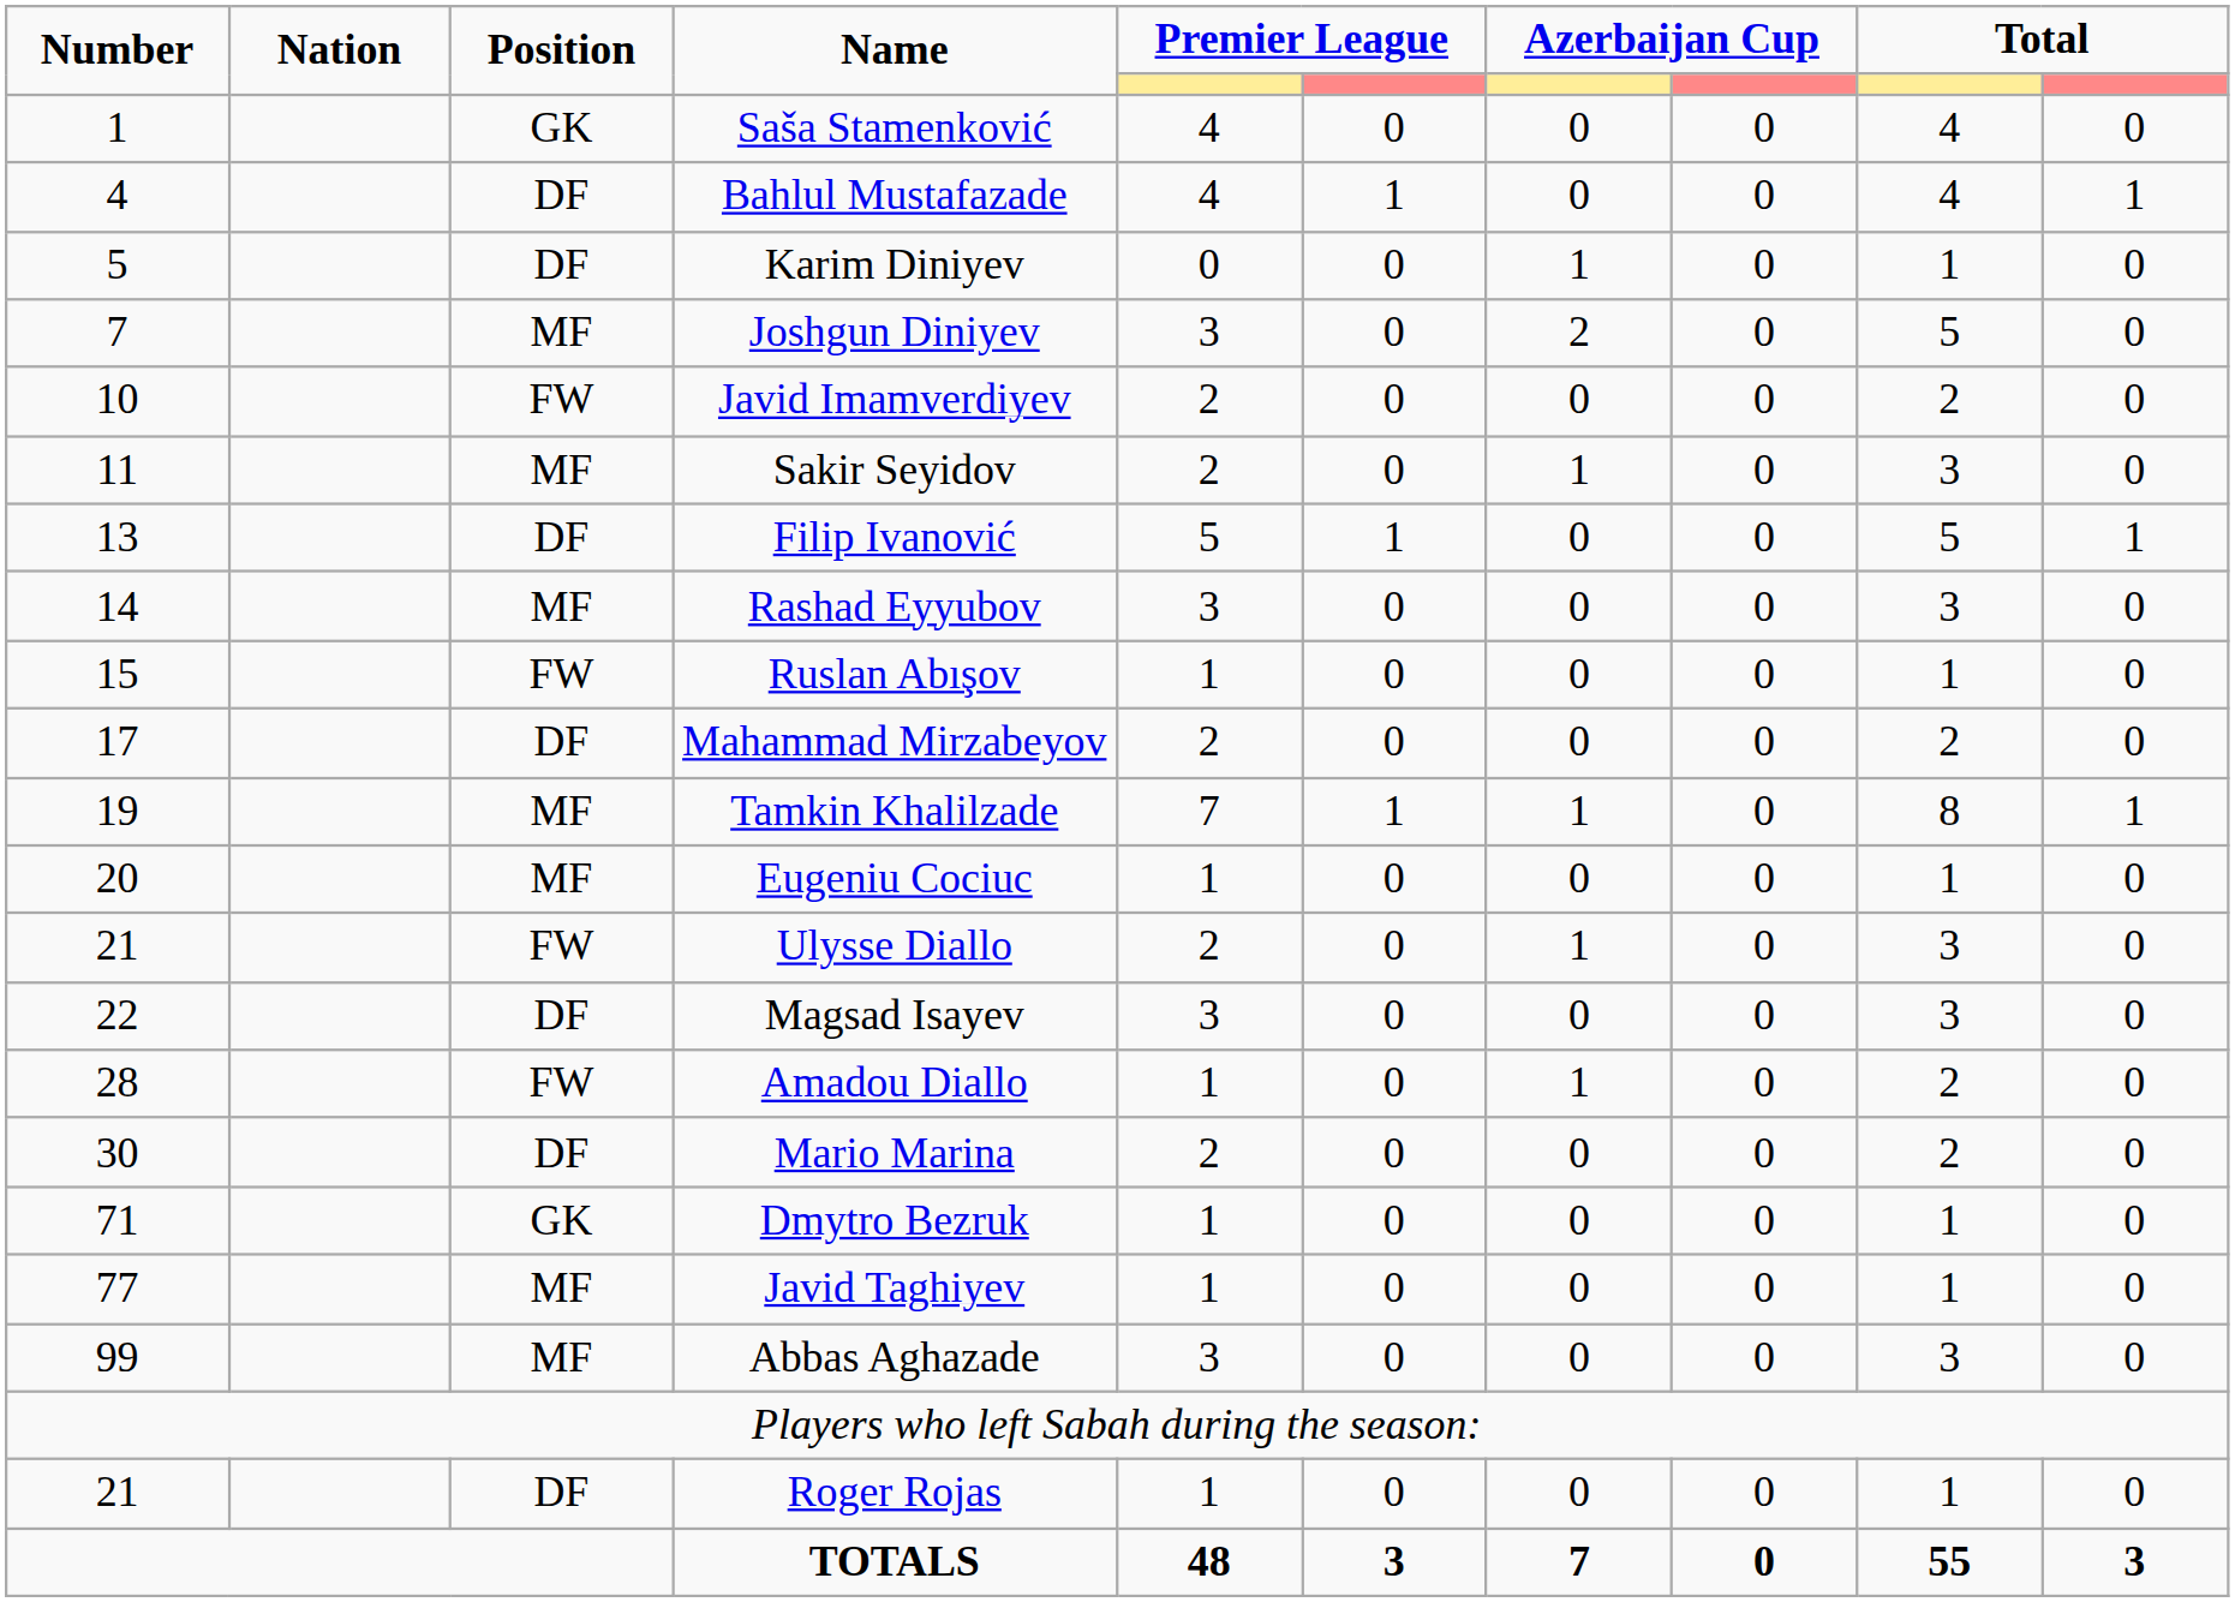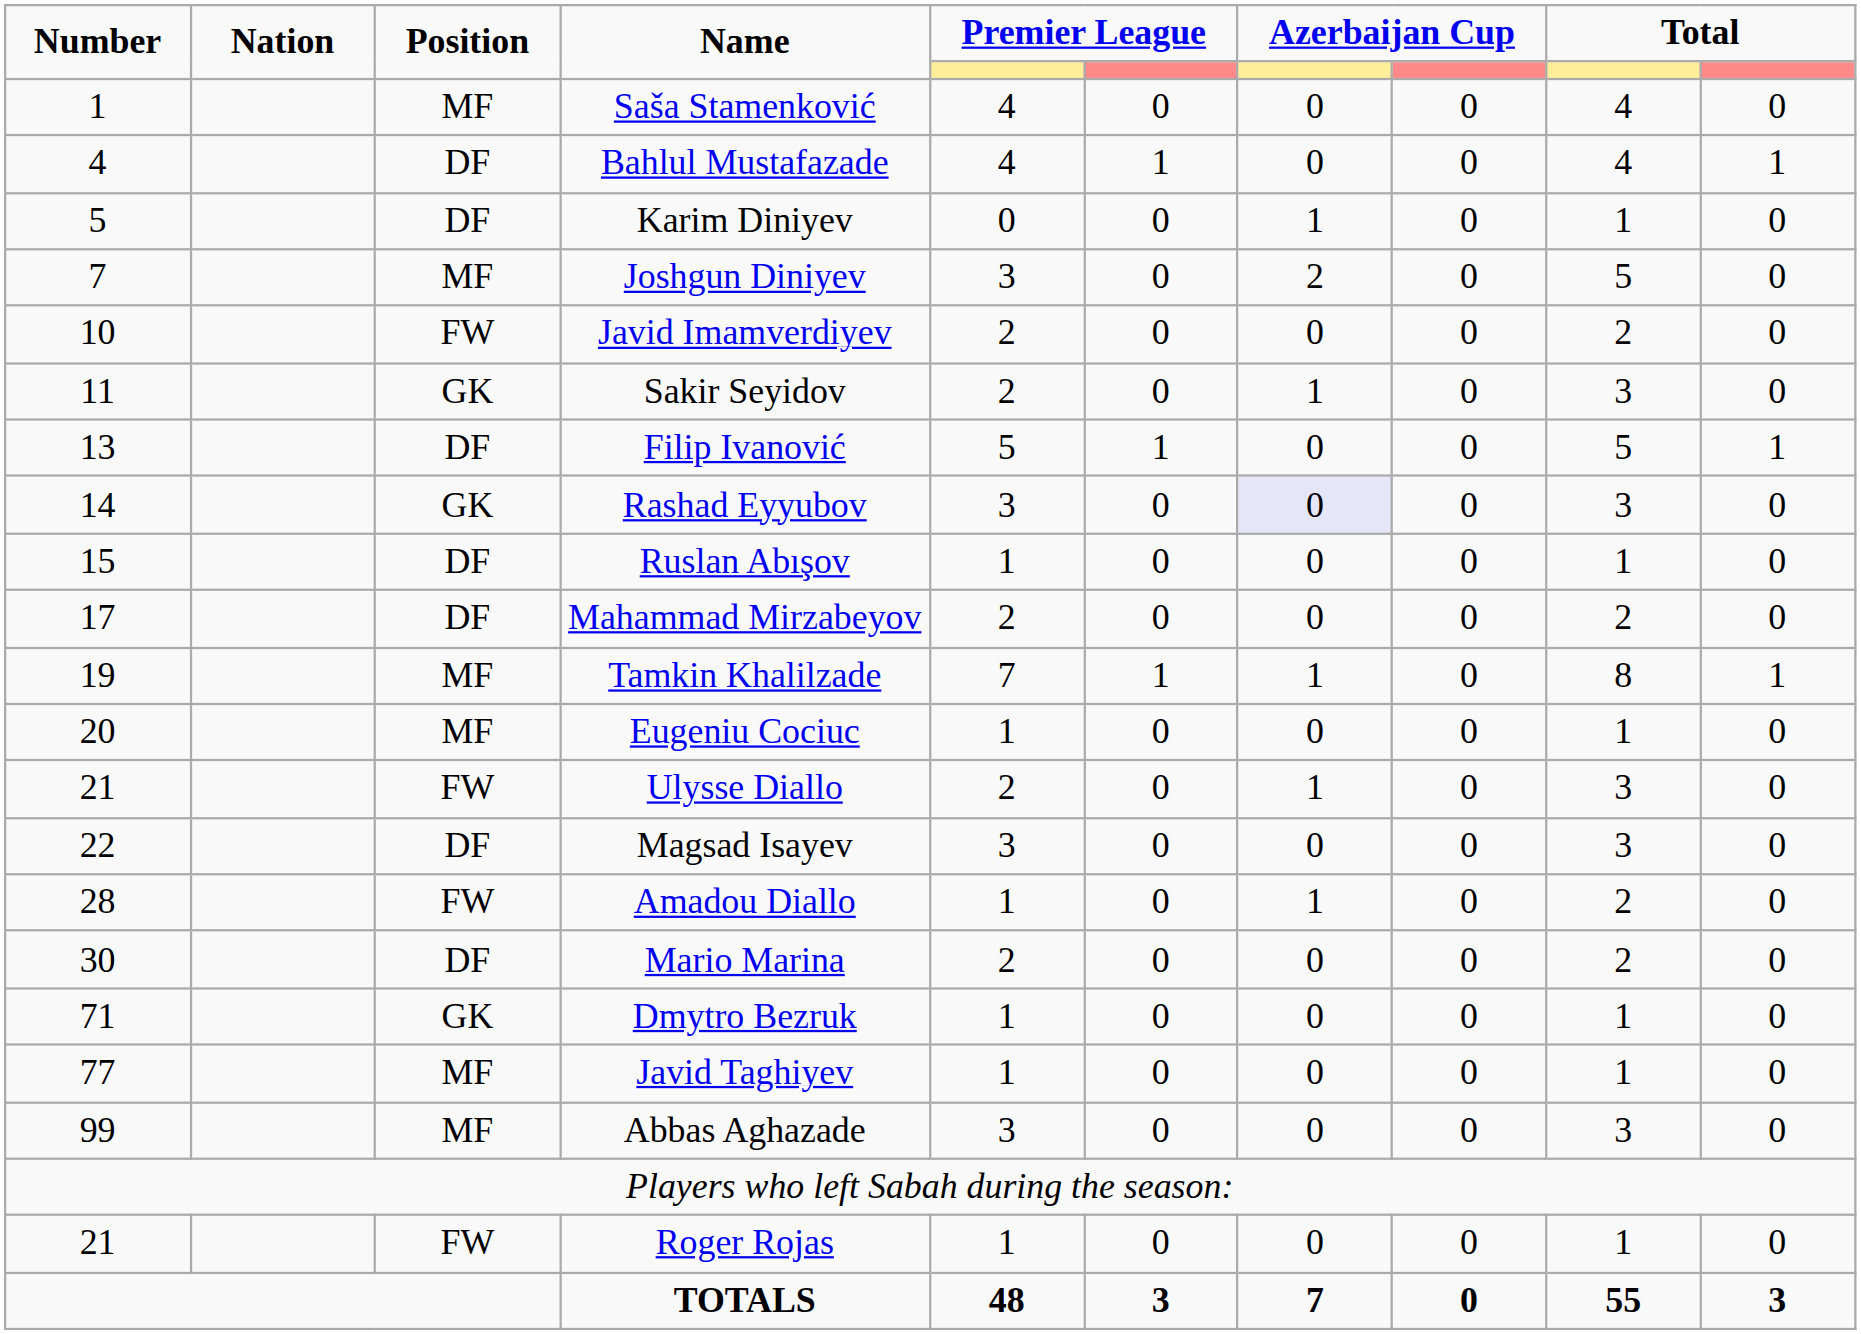 <table class="wikitable" style="font-size: 100%; text-align: center;">
 <tr>
 <td rowspan="2" width="10%" align="center"><strong>Number</strong></td>
 <td rowspan="2" width="10%" align="center"><strong>Nation</strong></td>
 <td rowspan="2" width="10%" align="center"><strong>Position</strong></td>
 <td rowspan="2" width="20%" align="center"><strong>Name</strong></td>
 <td colspan="2" align="center"><strong><a href='#'>Premier League</a></strong></td>
 <td colspan="2" align="center"><strong><a href='#'>Azerbaijan Cup</a></strong></td>
 <td colspan="2" align="center"><strong>Total</strong></td>
 </tr>
 <tr>
 <th width=60 style="background: #FFEE99"></th>
 <th width=60 style="background: #FF8888"></th>
 <th width=60 style="background: #FFEE99"></th>
 <th width=60 style="background: #FF8888"></th>
 <th width=60 style="background: #FFEE99"></th>
 <th width=60 style="background: #FF8888"></th>
 </tr>
 <tr>
 <td>1</td>
 <td></td>
-<td>GK</td>
+<td>MF</td>
 <td><a href='#'>Saša Stamenković</a></td>
 <td>4</td>
 <td>0</td>
 <td>0</td>
 <td>0</td>
 <td>4</td>
 <td>0</td>
 </tr>
 <tr>
 <td>4</td>
 <td></td>
 <td>DF</td>
 <td><a href='#'>Bahlul Mustafazade</a></td>
 <td>4</td>
 <td>1</td>
 <td>0</td>
 <td>0</td>
 <td>4</td>
 <td>1</td>
 </tr>
 <tr>
 <td>5</td>
 <td></td>
 <td>DF</td>
 <td>Karim Diniyev</td>
 <td>0</td>
 <td>0</td>
 <td>1</td>
 <td>0</td>
 <td>1</td>
 <td>0</td>
 </tr>
 <tr>
 <td>7</td>
 <td></td>
 <td>MF</td>
 <td><a href='#'>Joshgun Diniyev</a></td>
 <td>3</td>
 <td>0</td>
 <td>2</td>
 <td>0</td>
 <td>5</td>
 <td>0</td>
 </tr>
 <tr>
 <td>10</td>
 <td></td>
 <td>FW</td>
 <td><a href='#'>Javid Imamverdiyev</a></td>
 <td>2</td>
 <td>0</td>
 <td>0</td>
 <td>0</td>
 <td>2</td>
 <td>0</td>
 </tr>
 <tr>
 <td>11</td>
 <td></td>
-<td>MF</td>
+<td>GK</td>
 <td>Sakir Seyidov</td>
 <td>2</td>
 <td>0</td>
 <td>1</td>
 <td>0</td>
 <td>3</td>
 <td>0</td>
 </tr>
 <tr>
 <td>13</td>
 <td></td>
 <td>DF</td>
 <td><a href='#'>Filip Ivanović</a></td>
 <td>5</td>
 <td>1</td>
 <td>0</td>
 <td>0</td>
 <td>5</td>
 <td>1</td>
 </tr>
 <tr>
 <td>14</td>
 <td></td>
-<td>MF</td>
+<td>GK</td>
 <td><a href='#'>Rashad Eyyubov</a></td>
 <td>3</td>
 <td>0</td>
-<td>0</td>
+<td style="background: lavender;">0</td>
 <td>0</td>
 <td>3</td>
 <td>0</td>
 </tr>
 <tr>
 <td>15</td>
 <td></td>
-<td>FW</td>
+<td>DF</td>
 <td><a href='#'>Ruslan Abışov</a></td>
 <td>1</td>
 <td>0</td>
 <td>0</td>
 <td>0</td>
 <td>1</td>
 <td>0</td>
 </tr>
 <tr>
 <td>17</td>
 <td></td>
 <td>DF</td>
 <td><a href='#'>Mahammad Mirzabeyov</a></td>
 <td>2</td>
 <td>0</td>
 <td>0</td>
 <td>0</td>
 <td>2</td>
 <td>0</td>
 </tr>
 <tr>
 <td>19</td>
 <td></td>
 <td>MF</td>
 <td><a href='#'>Tamkin Khalilzade</a></td>
 <td>7</td>
 <td>1</td>
 <td>1</td>
 <td>0</td>
 <td>8</td>
 <td>1</td>
 </tr>
 <tr>
 <td>20</td>
 <td></td>
 <td>MF</td>
 <td><a href='#'>Eugeniu Cociuc</a></td>
 <td>1</td>
 <td>0</td>
 <td>0</td>
 <td>0</td>
 <td>1</td>
 <td>0</td>
 </tr>
 <tr>
 <td>21</td>
 <td></td>
 <td>FW</td>
 <td><a href='#'>Ulysse Diallo</a></td>
 <td>2</td>
 <td>0</td>
 <td>1</td>
 <td>0</td>
 <td>3</td>
 <td>0</td>
 </tr>
 <tr>
 <td>22</td>
 <td></td>
 <td>DF</td>
 <td>Magsad Isayev</td>
 <td>3</td>
 <td>0</td>
 <td>0</td>
 <td>0</td>
 <td>3</td>
 <td>0</td>
 </tr>
 <tr>
 <td>28</td>
 <td></td>
 <td>FW</td>
 <td><a href='#'>Amadou Diallo</a></td>
 <td>1</td>
 <td>0</td>
 <td>1</td>
 <td>0</td>
 <td>2</td>
 <td>0</td>
 </tr>
 <tr>
 <td>30</td>
 <td></td>
 <td>DF</td>
 <td><a href='#'>Mario Marina</a></td>
 <td>2</td>
 <td>0</td>
 <td>0</td>
 <td>0</td>
 <td>2</td>
 <td>0</td>
 </tr>
 <tr>
 <td>71</td>
 <td></td>
 <td>GK</td>
 <td><a href='#'>Dmytro Bezruk</a></td>
 <td>1</td>
 <td>0</td>
 <td>0</td>
 <td>0</td>
 <td>1</td>
 <td>0</td>
 </tr>
 <tr>
 <td>77</td>
 <td></td>
 <td>MF</td>
 <td><a href='#'>Javid Taghiyev</a></td>
 <td>1</td>
 <td>0</td>
 <td>0</td>
 <td>0</td>
 <td>1</td>
 <td>0</td>
 </tr>
 <tr>
 <td>99</td>
 <td></td>
 <td>MF</td>
 <td>Abbas Aghazade</td>
 <td>3</td>
 <td>0</td>
 <td>0</td>
 <td>0</td>
 <td>3</td>
 <td>0</td>
 </tr>
 <tr>
 <td colspan="14"><em>Players who left Sabah during the season:</em></td>
 </tr>
 <tr>
 <td>21</td>
 <td></td>
-<td>DF</td>
+<td>FW</td>
 <td><a href='#'>Roger Rojas</a></td>
 <td>1</td>
 <td>0</td>
 <td>0</td>
 <td>0</td>
 <td>1</td>
 <td>0</td>
 </tr>
 <tr>
 <td colspan="3"></td>
 <td><strong>TOTALS</strong></td>
 <td><strong>48</strong></td>
 <td><strong>3</strong></td>
 <td><strong>7</strong></td>
 <td><strong>0</strong></td>
 <td><strong>55</strong></td>
 <td><strong>3</strong></td>
 </tr>
 </table>
